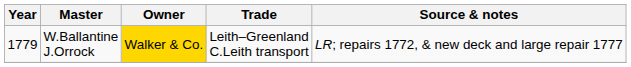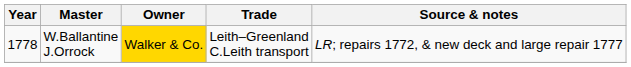 <table class=" wikitable">
 <tr>
 <th>Year</th>
 <th>Master</th>
 <th>Owner</th>
 <th>Trade</th>
 <th>Source & notes</th>
 </tr>
 <tr>
-<td>1779</td>
+<td>1778</td>
 <td>W.Ballantine<br>J.Orrock</td>
 <td style="background: gold;">Walker & Co.</td>
 <td>Leith–Greenland<br>C.Leith transport</td>
 <td><em>LR</em>; repairs 1772, & new deck and large repair 1777</td>
 </tr>
 <tr>
 </tr>
 </table>
